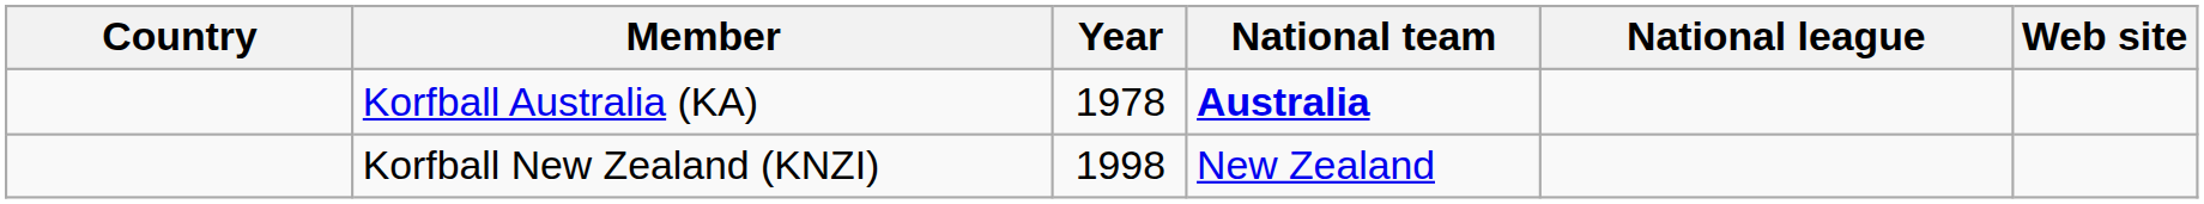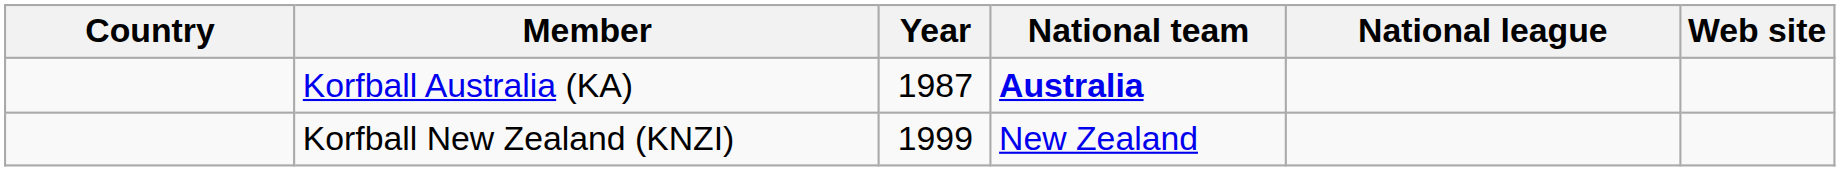 <table class="wikitable sortable">
 <tr>
 <th width=160>Country</th>
 <th width=360>Member</th>
 <th width=50>Year</th>
 <th width=160>National team</th>
 <th width=230>National league</th>
 <th width=80>Web site</th>
 </tr>
 <tr>
 <td></td>
 <td><a href='#'>Korfball Australia</a> (KA)</td>
-<td align=center>1978</td>
+<td align=center>1987</td>
 <td><strong><a href='#'>Australia</a></strong></td>
 <td></td>
 <td align=center></td>
 </tr>
 <tr>
 <td></td>
 <td>Korfball New Zealand (KNZI)</td>
-<td align=center>1998</td>
+<td align=center>1999</td>
 <td><a href='#'>New Zealand</a></td>
 <td></td>
 <td align=center></td>
 </tr>
 </table>
